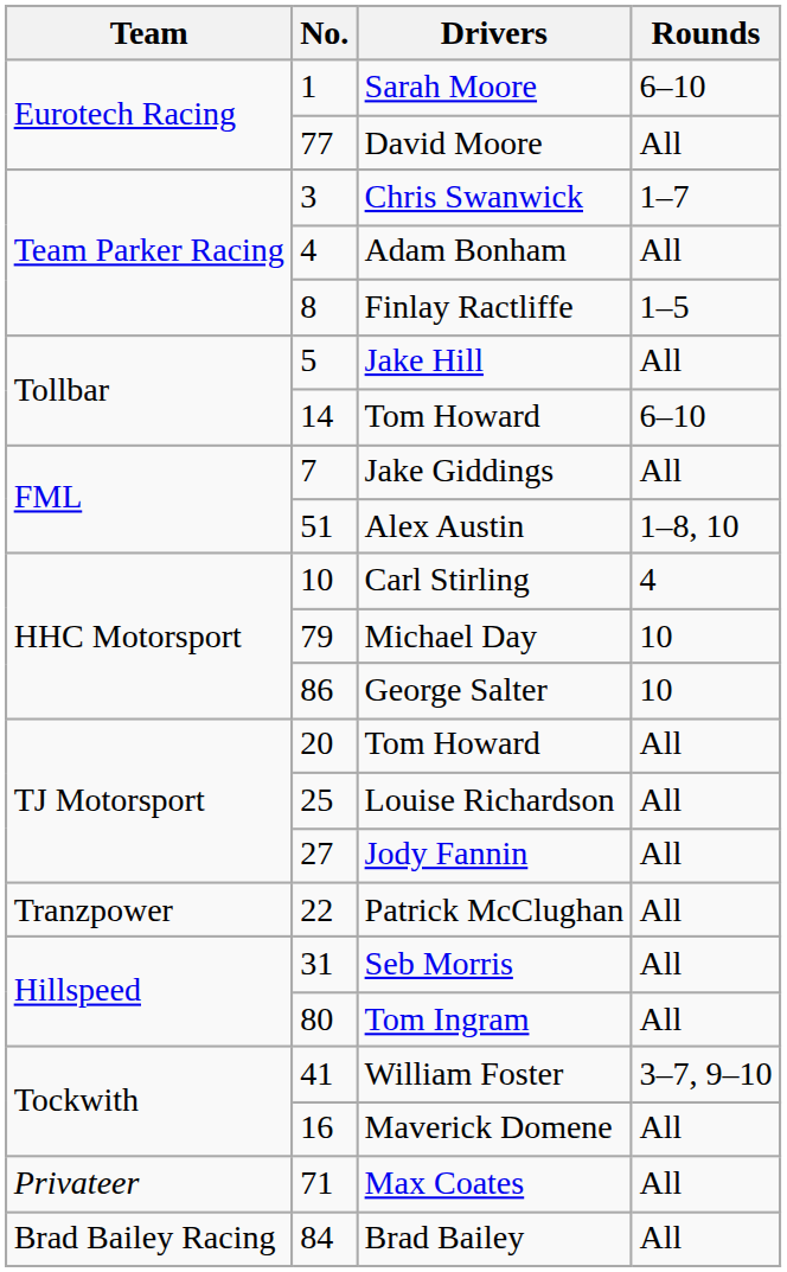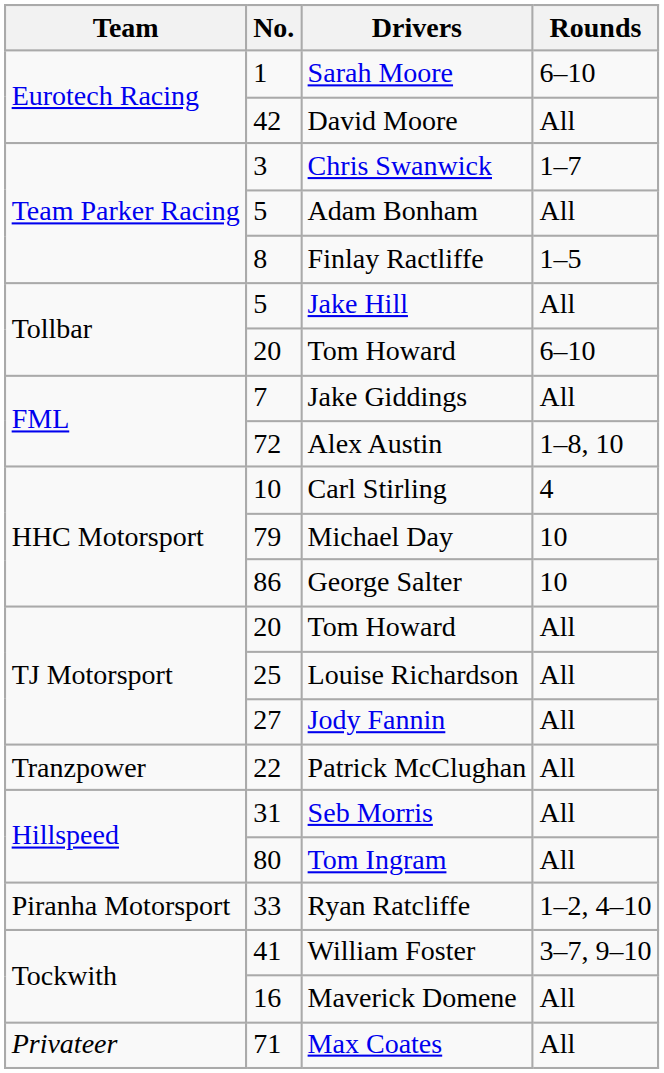 <table class="wikitable" style="font-size: 85%;">
 <tr>
 <th>Team</th>
 <th>No.</th>
 <th>Drivers</th>
 <th>Rounds</th>
 </tr>
 <tr>
 <td rowspan=2><a href='#'>Eurotech Racing</a></td>
 <td>1</td>
 <td> <a href='#'>Sarah Moore</a></td>
 <td>6–10</td>
 </tr>
 <tr>
-<td>77</td>
+<td>42</td>
 <td> David Moore</td>
 <td>All</td>
 </tr>
 <tr>
 <td rowspan=3><a href='#'>Team Parker Racing</a></td>
 <td>3</td>
 <td> <a href='#'>Chris Swanwick</a></td>
 <td>1–7</td>
 </tr>
 <tr>
-<td>4</td>
+<td>5</td>
 <td> Adam Bonham</td>
 <td>All</td>
 </tr>
 <tr>
 <td>8</td>
 <td> Finlay Ractliffe</td>
 <td>1–5</td>
 </tr>
 <tr>
 <td rowspan=2>Tollbar</td>
 <td>5</td>
 <td> <a href='#'>Jake Hill</a></td>
 <td>All</td>
 </tr>
 <tr>
-<td>14</td>
+<td>20</td>
 <td> Tom Howard</td>
 <td>6–10</td>
 </tr>
 <tr>
 <td rowspan=2><a href='#'>FML</a></td>
 <td>7</td>
 <td> Jake Giddings</td>
 <td>All</td>
 </tr>
 <tr>
-<td>51</td>
+<td>72</td>
 <td> Alex Austin</td>
 <td>1–8, 10</td>
 </tr>
 <tr>
 <td rowspan=3>HHC Motorsport</td>
 <td>10</td>
 <td> Carl Stirling</td>
 <td>4</td>
 </tr>
 <tr>
 <td>79</td>
 <td> Michael Day</td>
 <td>10</td>
 </tr>
 <tr>
 <td>86</td>
 <td> George Salter</td>
 <td>10</td>
 </tr>
 <tr>
 <td rowspan=3>TJ Motorsport</td>
 <td>20</td>
 <td> Tom Howard</td>
 <td>All</td>
 </tr>
 <tr>
 <td>25</td>
 <td> Louise Richardson</td>
 <td>All</td>
 </tr>
 <tr>
 <td>27</td>
 <td> <a href='#'>Jody Fannin</a></td>
 <td>All</td>
 </tr>
 <tr>
 <td>Tranzpower</td>
 <td>22</td>
 <td> Patrick McClughan</td>
 <td>All</td>
 </tr>
 <tr>
 <td rowspan=2><a href='#'>Hillspeed</a></td>
 <td>31</td>
 <td> <a href='#'>Seb Morris</a></td>
 <td>All</td>
 </tr>
 <tr>
 <td>80</td>
 <td> <a href='#'>Tom Ingram</a></td>
 <td>All</td>
 </tr>
 <tr>
+<td>Piranha Motorsport</td>
+<td>33</td>
+<td> Ryan Ratcliffe</td>
+<td>1–2, 4–10</td>
+</tr>
+<tr>
 <td rowspan=2>Tockwith</td>
 <td>41</td>
 <td> William Foster</td>
 <td>3–7, 9–10</td>
 </tr>
 <tr>
 <td>16</td>
 <td> Maverick Domene</td>
 <td>All</td>
 </tr>
 <tr>
 <td><em>Privateer</em></td>
 <td>71</td>
 <td> <a href='#'>Max Coates</a></td>
 <td>All</td>
 </tr>
-<tr>
-<td>Brad Bailey Racing</td>
-<td>84</td>
-<td> Brad Bailey</td>
-<td>All</td>
-</tr>
 </table>
